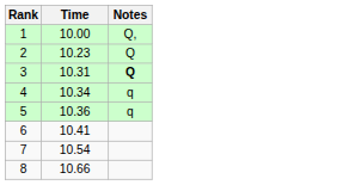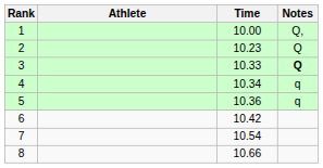 <table class="wikitable" style="text-align:center">
 <tr>
 <th width=40>Rank</th>
+<th width=250>Athlete</th>
 <th width=80>Time</th>
 <th width=50>Notes</th>
 </tr>
 <tr bgcolor=ccffcc>
 <td>1</td>
+<td align=left></td>
 <td>10.00</td>
 <td>Q, </td>
 </tr>
 <tr bgcolor=ccffcc>
 <td>2</td>
+<td align=left></td>
 <td>10.23</td>
 <td>Q</td>
 </tr>
 <tr bgcolor=ccffcc>
 <td>3</td>
-<td>10.31</td>
+<td align=left></td>
+<td>10.33</td>
 <td><strong>Q</strong></td>
 </tr>
 <tr bgcolor=ccffcc>
 <td>4</td>
+<td align=left></td>
 <td>10.34</td>
 <td>q</td>
 </tr>
 <tr bgcolor=ccffcc>
 <td>5</td>
+<td align=left></td>
 <td>10.36</td>
 <td>q</td>
 </tr>
 <tr>
 <td>6</td>
-<td>10.41</td>
+<td align=left></td>
+<td>10.42</td>
 <td></td>
 </tr>
 <tr>
 <td>7</td>
+<td align=left></td>
 <td>10.54</td>
 <td></td>
 </tr>
 <tr>
 <td>8</td>
+<td align=left></td>
 <td>10.66</td>
 <td></td>
 </tr>
 </table>
